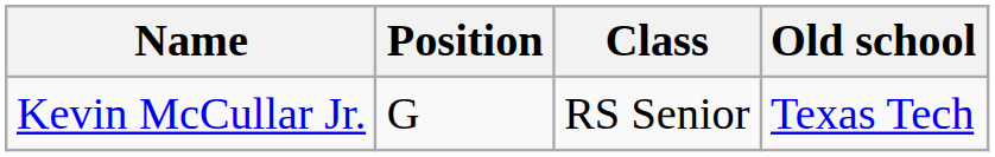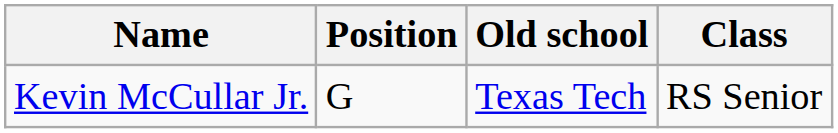 <table class="wikitable">
 <tr>
 <th>Name</th>
 <th>Position</th>
+<th>Old school</th>
 <th>Class</th>
-<th>Old school</th>
 </tr>
 <tr>
 <td><a href='#'>Kevin McCullar Jr.</a></td>
 <td>G</td>
+<td><a href='#'>Texas Tech</a></td>
 <td>RS Senior</td>
-<td><a href='#'>Texas Tech</a></td>
 </tr>
 </table>
